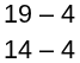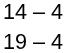 <table style="text-align:center">
 <tr>
 <th width=200></th>
 <th width=100></th>
 <th width=200></th>
 </tr>
 <tr>
 <td align=right><strong></strong></td>
-<td>19 – 4</td>
+<td>14 – 4</td>
 <td align=left></td>
 </tr>
 <tr>
 <td align=right><strong></strong></td>
-<td>14 – 4</td>
+<td>19 – 4</td>
 <td align=left></td>
 </tr>
 </table>
